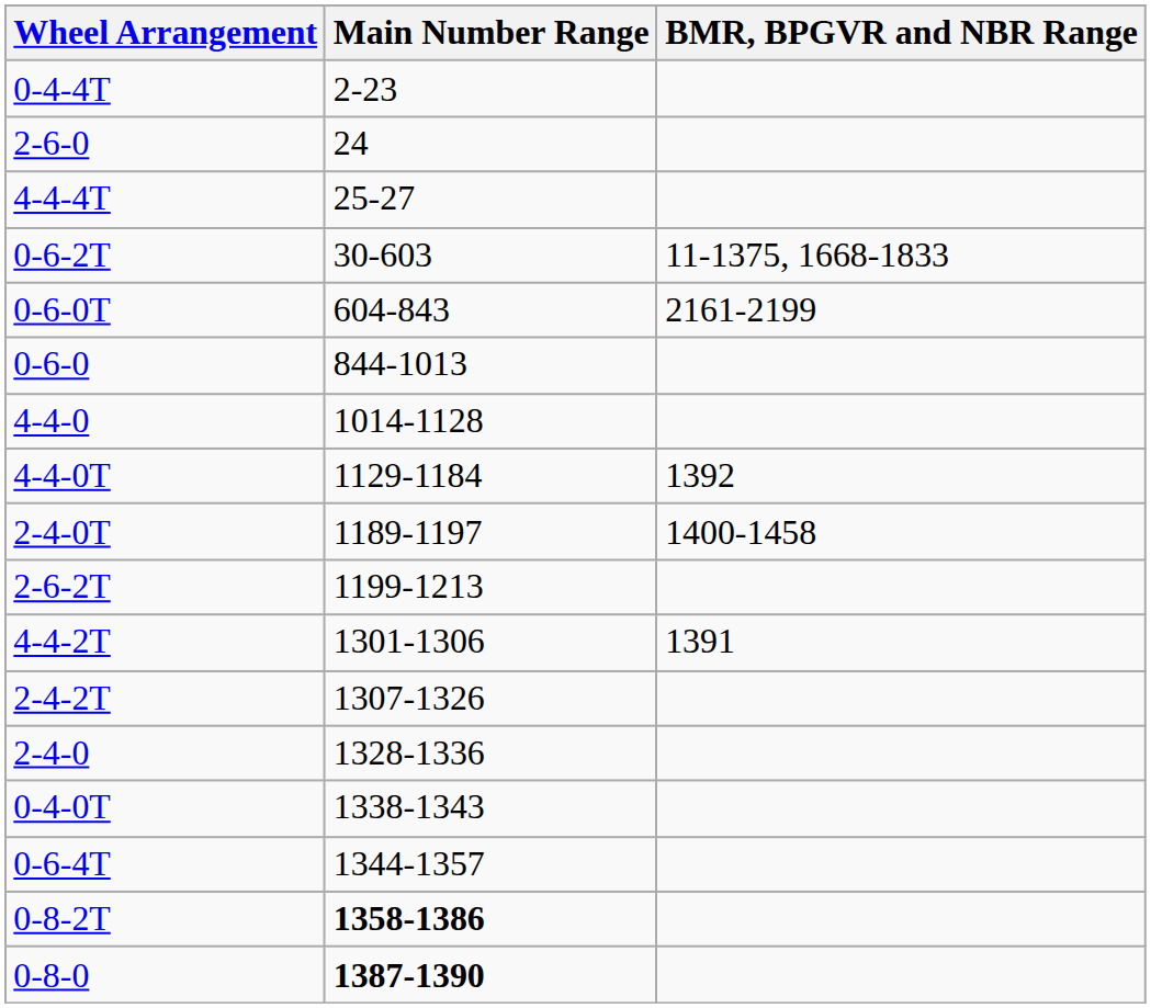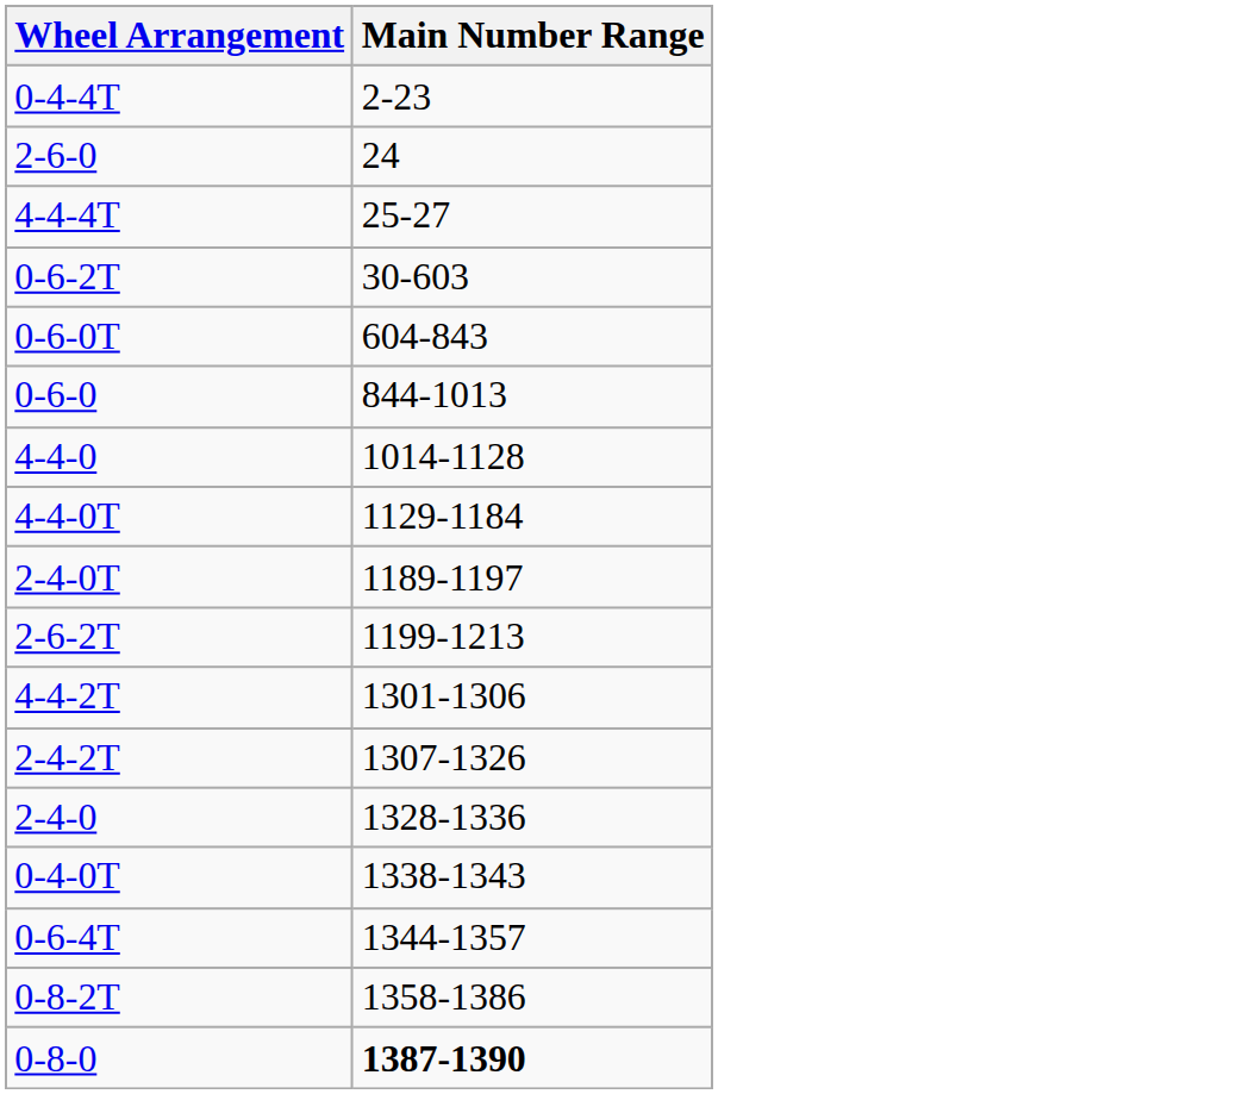 <table class=wikitable>
 <tr>
 <th><a href='#'>Wheel Arrangement</a></th>
 <th>Main Number Range</th>
-<th>BMR, BPGVR and NBR Range</th>
 </tr>
 <tr>
 <td><a href='#'>0-4-4T</a></td>
 <td>2-23</td>
-<td></td>
 </tr>
 <tr>
 <td><a href='#'>2-6-0</a></td>
 <td>24</td>
-<td></td>
 </tr>
 <tr>
 <td><a href='#'>4-4-4T</a></td>
 <td>25-27</td>
-<td></td>
 </tr>
 <tr>
 <td><a href='#'>0-6-2T</a></td>
 <td>30-603</td>
-<td>11-1375, 1668-1833</td>
 </tr>
 <tr>
 <td><a href='#'>0-6-0T</a></td>
 <td>604-843</td>
-<td>2161-2199</td>
 </tr>
 <tr>
 <td><a href='#'>0-6-0</a></td>
 <td>844-1013</td>
-<td></td>
 </tr>
 <tr>
 <td><a href='#'>4-4-0</a></td>
 <td>1014-1128</td>
-<td></td>
 </tr>
 <tr>
 <td><a href='#'>4-4-0T</a></td>
 <td>1129-1184</td>
-<td>1392</td>
 </tr>
 <tr>
 <td><a href='#'>2-4-0T</a></td>
 <td>1189-1197</td>
-<td>1400-1458</td>
 </tr>
 <tr>
 <td><a href='#'>2-6-2T</a></td>
 <td>1199-1213</td>
-<td></td>
 </tr>
 <tr>
 <td><a href='#'>4-4-2T</a></td>
 <td>1301-1306</td>
-<td>1391</td>
 </tr>
 <tr>
 <td><a href='#'>2-4-2T</a></td>
 <td>1307-1326</td>
-<td></td>
 </tr>
 <tr>
 <td><a href='#'>2-4-0</a></td>
 <td>1328-1336</td>
-<td></td>
 </tr>
 <tr>
 <td><a href='#'>0-4-0T</a></td>
 <td>1338-1343</td>
-<td></td>
 </tr>
 <tr>
 <td><a href='#'>0-6-4T</a></td>
 <td>1344-1357</td>
-<td></td>
 </tr>
 <tr>
 <td><a href='#'>0-8-2T</a></td>
-<td><strong>1358-1386</strong></td>
-<td></td>
+<td>1358-1386</td>
 </tr>
 <tr>
 <td><a href='#'>0-8-0</a></td>
 <td><strong>1387-1390</strong></td>
-<td></td>
 </tr>
 </table>
